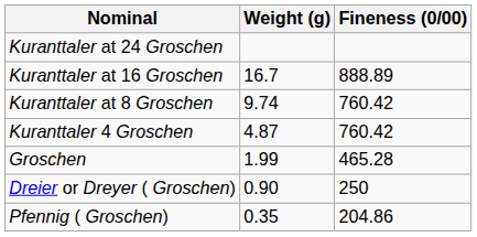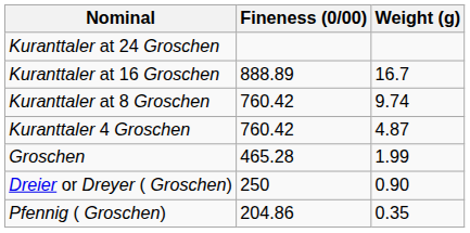 <table class="wikitable">
 <tr class="backgroundcolor5">
 <th>Nominal</th>
+<th>Fineness (0/00)</th>
 <th>Weight (g)</th>
-<th>Fineness (0/00)</th>
 </tr>
 <tr>
 <td><em>Kuranttaler</em> at 24 <em>Groschen</em></td>
 <td></td>
 <td></td>
 </tr>
 <tr>
 <td> <em>Kuranttaler</em> at 16 <em>Groschen</em></td>
+<td>888.89</td>
 <td>16.7</td>
-<td>888.89</td>
 </tr>
 <tr>
 <td> <em>Kuranttaler</em> at 8 <em>Groschen</em></td>
+<td>760.42</td>
 <td>9.74</td>
-<td>760.42</td>
 </tr>
 <tr>
 <td> <em>Kuranttaler</em> 4 <em>Groschen</em></td>
+<td>760.42</td>
 <td>4.87</td>
-<td>760.42</td>
 </tr>
 <tr>
 <td><em>Groschen</em></td>
+<td>465.28</td>
 <td>1.99</td>
-<td>465.28</td>
 </tr>
 <tr>
 <td><em><a href='#'>Dreier</a></em> or <em>Dreyer</em> ( <em>Groschen</em>)</td>
+<td>250</td>
 <td>0.90</td>
-<td>250</td>
 </tr>
 <tr>
 <td><em>Pfennig</em> ( <em>Groschen</em>)</td>
+<td>204.86</td>
 <td>0.35</td>
-<td>204.86</td>
 </tr>
 </table>
